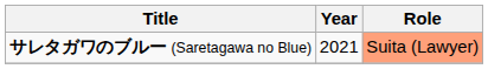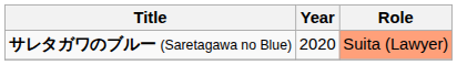 <table class="wikitable">
 <tr>
 <th>Title</th>
 <th>Year</th>
 <th>Role</th>
 </tr>
 <tr>
 <td><strong>サレタガワのブルー</strong> <small> (Saretagawa no Blue)</small></td>
-<td>2021</td>
+<td>2020</td>
 <td style="background: lightsalmon;">Suita (Lawyer)</td>
 </tr>
 <tr>
 </tr>
 </table>
